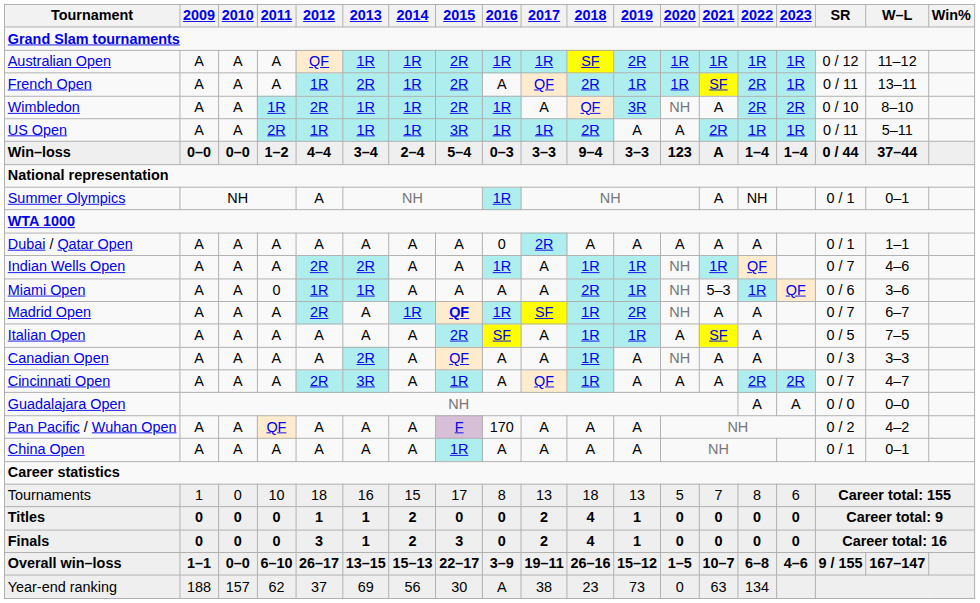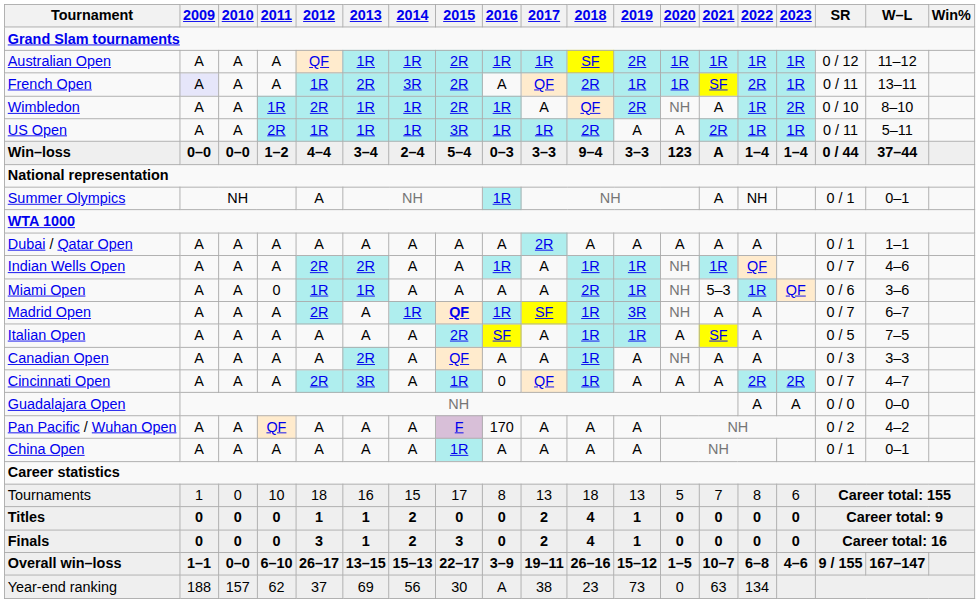 <table class="wikitable" style="text-align:center">
 <tr>
 <th>Tournament</th>
 <th><a href='#'>2009</a></th>
 <th><a href='#'>2010</a></th>
 <th><a href='#'>2011</a></th>
 <th><a href='#'>2012</a></th>
 <th><a href='#'>2013</a></th>
 <th><a href='#'>2014</a></th>
 <th><a href='#'>2015</a></th>
 <th><a href='#'>2016</a></th>
 <th><a href='#'>2017</a></th>
 <th><a href='#'>2018</a></th>
 <th><a href='#'>2019</a></th>
 <th><a href='#'>2020</a></th>
 <th><a href='#'>2021</a></th>
 <th><a href='#'>2022</a></th>
 <th><a href='#'>2023</a></th>
 <th>SR</th>
 <th>W–L</th>
 <th>Win%</th>
 </tr>
 <tr>
 <td colspan="19" align="left"><strong><a href='#'>Grand Slam tournaments</a></strong></td>
 </tr>
 <tr>
 <td align="left"><a href='#'>Australian Open</a></td>
 <td>A</td>
 <td>A</td>
 <td>A</td>
 <td bgcolor="ffebcd"><a href='#'>QF</a></td>
 <td bgcolor="afeeee"><a href='#'>1R</a></td>
 <td bgcolor="afeeee"><a href='#'>1R</a></td>
 <td bgcolor="afeeee"><a href='#'>2R</a></td>
 <td bgcolor="afeeee"><a href='#'>1R</a></td>
 <td bgcolor="afeeee"><a href='#'>1R</a></td>
 <td bgcolor="yellow"><a href='#'>SF</a></td>
 <td bgcolor="afeeee"><a href='#'>2R</a></td>
 <td bgcolor="afeeee"><a href='#'>1R</a></td>
 <td bgcolor="afeeee"><a href='#'>1R</a></td>
 <td bgcolor="afeeee"><a href='#'>1R</a></td>
 <td bgcolor="afeeee"><a href='#'>1R</a></td>
 <td>0 / 12</td>
 <td>11–12</td>
 <td></td>
 </tr>
 <tr>
 <td align="left"><a href='#'>French Open</a></td>
-<td>A</td>
+<td style="background: lavender;">A</td>
 <td>A</td>
 <td>A</td>
 <td bgcolor="afeeee"><a href='#'>1R</a></td>
 <td bgcolor="afeeee"><a href='#'>2R</a></td>
-<td bgcolor="afeeee"><a href='#'>1R</a></td>
+<td bgcolor="afeeee"><a href='#'>3R</a></td>
 <td bgcolor="afeeee"><a href='#'>2R</a></td>
 <td>A</td>
 <td bgcolor=ffebcd><a href='#'>QF</a></td>
 <td bgcolor=afeeee><a href='#'>2R</a></td>
 <td bgcolor="afeeee"><a href='#'>1R</a></td>
 <td bgcolor="afeeee"><a href='#'>1R</a></td>
 <td bgcolor=yellow><a href='#'>SF</a></td>
 <td bgcolor="afeeee"><a href='#'>2R</a></td>
 <td bgcolor=afeeee><a href='#'>1R</a></td>
 <td>0 / 11</td>
 <td>13–11</td>
 <td></td>
 </tr>
 <tr>
 <td align="left"><a href='#'>Wimbledon</a></td>
 <td>A</td>
 <td>A</td>
 <td bgcolor="afeeee"><a href='#'>1R</a></td>
 <td bgcolor="afeeee"><a href='#'>2R</a></td>
 <td bgcolor="afeeee"><a href='#'>1R</a></td>
 <td bgcolor="afeeee"><a href='#'>1R</a></td>
 <td bgcolor="afeeee"><a href='#'>2R</a></td>
 <td bgcolor="afeeee"><a href='#'>1R</a></td>
 <td>A</td>
 <td bgcolor="ffebcd"><a href='#'>QF</a></td>
-<td bgcolor="afeeee"><a href='#'>3R</a></td>
+<td bgcolor="afeeee"><a href='#'>2R</a></td>
 <td style="color:#767676">NH</td>
 <td>A</td>
-<td bgcolor="afeeee"><a href='#'>2R</a></td>
+<td bgcolor="afeeee"><a href='#'>1R</a></td>
 <td bgcolor=afeeee><a href='#'>2R</a></td>
 <td>0 / 10</td>
 <td>8–10</td>
 <td></td>
 </tr>
 <tr>
 <td align="left"><a href='#'>US Open</a></td>
 <td>A</td>
 <td>A</td>
 <td bgcolor="afeeee"><a href='#'>2R</a></td>
 <td bgcolor="afeeee"><a href='#'>1R</a></td>
 <td bgcolor="afeeee"><a href='#'>1R</a></td>
 <td bgcolor="afeeee"><a href='#'>1R</a></td>
 <td bgcolor="afeeee"><a href='#'>3R</a></td>
 <td bgcolor="afeeee"><a href='#'>1R</a></td>
 <td bgcolor="afeeee"><a href='#'>1R</a></td>
 <td bgcolor="afeeee"><a href='#'>2R</a></td>
 <td>A</td>
 <td>A</td>
 <td bgcolor="afeeee"><a href='#'>2R</a></td>
 <td bgcolor="afeeee"><a href='#'>1R</a></td>
 <td bgcolor="afeeee"><a href='#'>1R</a></td>
 <td>0 / 11</td>
 <td>5–11</td>
 <td></td>
 </tr>
 <tr style="background:#efefef;font-weight:bold">
 <td style="text-align:left">Win–loss</td>
 <td>0–0</td>
 <td>0–0</td>
 <td>1–2</td>
 <td>4–4</td>
 <td>3–4</td>
 <td>2–4</td>
 <td>5–4</td>
 <td>0–3</td>
 <td>3–3</td>
 <td>9–4</td>
 <td>3–3</td>
 <td>123</td>
 <td>A</td>
 <td>1–4</td>
 <td>1–4</td>
 <td>0 / 44</td>
 <td>37–44</td>
 <td></td>
 </tr>
 <tr>
 <td colspan="19" align="left"><strong>National representation</strong></td>
 </tr>
 <tr>
 <td align="left"><a href='#'>Summer Olympics</a></td>
 <td colspan="3">NH</td>
 <td>A</td>
 <td colspan="3" style="color:#767676">NH</td>
 <td bgcolor="afeeee"><a href='#'>1R</a></td>
 <td colspan="4" style="color:#767676">NH</td>
 <td>A</td>
 <td>NH</td>
 <td></td>
 <td>0 / 1</td>
 <td>0–1</td>
 <td></td>
 </tr>
 <tr>
 <td colspan="19" align="left"><strong><a href='#'>WTA 1000</a></strong></td>
 </tr>
 <tr>
 <td align="left"><a href='#'>Dubai</a> / <a href='#'>Qatar Open</a></td>
 <td>A</td>
 <td>A</td>
 <td>A</td>
 <td>A</td>
 <td>A</td>
 <td>A</td>
 <td>A</td>
-<td>0</td>
+<td>A</td>
 <td bgcolor="afeeee"><a href='#'>2R</a></td>
 <td>A</td>
 <td>A</td>
 <td>A</td>
 <td>A</td>
 <td>A</td>
 <td></td>
 <td>0 / 1</td>
 <td>1–1</td>
 <td></td>
 </tr>
 <tr>
 <td align="left"><a href='#'>Indian Wells Open</a></td>
 <td>A</td>
 <td>A</td>
 <td>A</td>
 <td bgcolor="afeeee"><a href='#'>2R</a></td>
 <td bgcolor="afeeee"><a href='#'>2R</a></td>
 <td>A</td>
 <td>A</td>
 <td bgcolor="afeeee"><a href='#'>1R</a></td>
 <td>A</td>
 <td bgcolor="afeeee"><a href='#'>1R</a></td>
 <td bgcolor="afeeee"><a href='#'>1R</a></td>
 <td style="color:#767676">NH</td>
 <td bgcolor="afeeee"><a href='#'>1R</a></td>
 <td bgcolor="ffebcd"><a href='#'>QF</a></td>
 <td></td>
 <td>0 / 7</td>
 <td>4–6</td>
 <td></td>
 </tr>
 <tr>
 <td align="left"><a href='#'>Miami Open</a></td>
 <td>A</td>
 <td>A</td>
 <td>0</td>
 <td bgcolor="afeeee"><a href='#'>1R</a></td>
 <td bgcolor="afeeee"><a href='#'>1R</a></td>
 <td>A</td>
 <td>A</td>
 <td>A</td>
 <td>A</td>
 <td bgcolor="afeeee"><a href='#'>2R</a></td>
 <td bgcolor="afeeee"><a href='#'>1R</a></td>
 <td style="color:#767676">NH</td>
 <td>5–3</td>
 <td bgcolor="afeeee"><a href='#'>1R</a></td>
 <td bgcolor="ffebcd"><a href='#'>QF</a></td>
 <td>0 / 6</td>
 <td>3–6</td>
 <td></td>
 </tr>
 <tr>
 <td align="left"><a href='#'>Madrid Open</a></td>
 <td>A</td>
 <td>A</td>
 <td>A</td>
 <td bgcolor="afeeee"><a href='#'>2R</a></td>
 <td>A</td>
 <td bgcolor="afeeee"><a href='#'>1R</a></td>
 <td bgcolor="ffebcd"><strong><a href='#'>QF</a></strong></td>
 <td bgcolor="afeeee"><a href='#'>1R</a></td>
 <td bgcolor="yellow"><a href='#'>SF</a></td>
 <td bgcolor="afeeee"><a href='#'>1R</a></td>
-<td bgcolor="afeeee"><a href='#'>2R</a></td>
+<td bgcolor="afeeee"><a href='#'>3R</a></td>
 <td style="color:#767676">NH</td>
 <td>A</td>
 <td>A</td>
 <td></td>
 <td>0 / 7</td>
 <td>6–7</td>
 <td></td>
 </tr>
 <tr>
 <td align="left"><a href='#'>Italian Open</a></td>
 <td>A</td>
 <td>A</td>
 <td>A</td>
 <td>A</td>
 <td>A</td>
 <td>A</td>
 <td bgcolor="afeeee"><a href='#'>2R</a></td>
 <td bgcolor="yellow"><a href='#'>SF</a></td>
 <td>A</td>
 <td bgcolor="afeeee"><a href='#'>1R</a></td>
 <td bgcolor="afeeee"><a href='#'>1R</a></td>
 <td>A</td>
 <td bgcolor="yellow"><a href='#'>SF</a></td>
 <td>A</td>
 <td></td>
 <td>0 / 5</td>
 <td>7–5</td>
 <td></td>
 </tr>
 <tr>
 <td align="left"><a href='#'>Canadian Open</a></td>
 <td>A</td>
 <td>A</td>
 <td>A</td>
 <td>A</td>
 <td bgcolor="afeeee"><a href='#'>2R</a></td>
 <td>A</td>
 <td bgcolor="ffebcd"><a href='#'>QF</a></td>
 <td>A</td>
 <td>A</td>
 <td bgcolor="afeeee"><a href='#'>1R</a></td>
 <td>A</td>
 <td style="color:#767676">NH</td>
 <td>A</td>
 <td>A</td>
 <td></td>
 <td>0 / 3</td>
 <td>3–3</td>
 <td></td>
 </tr>
 <tr>
 <td align="left"><a href='#'>Cincinnati Open</a></td>
 <td>A</td>
 <td>A</td>
 <td>A</td>
 <td bgcolor="afeeee"><a href='#'>2R</a></td>
 <td bgcolor="afeeee"><a href='#'>3R</a></td>
 <td>A</td>
 <td bgcolor="afeeee"><a href='#'>1R</a></td>
-<td>A</td>
+<td>0</td>
 <td bgcolor="ffebcd"><a href='#'>QF</a></td>
 <td bgcolor="afeeee"><a href='#'>1R</a></td>
 <td>A</td>
 <td>A</td>
 <td>A</td>
 <td bgcolor="afeeee"><a href='#'>2R</a></td>
 <td bgcolor="afeeee"><a href='#'>2R</a></td>
 <td>0 / 7</td>
 <td>4–7</td>
 <td></td>
 </tr>
 <tr>
 <td align="left"><a href='#'>Guadalajara Open</a></td>
 <td colspan="13" style="color:#767676">NH</td>
 <td>A</td>
 <td>A</td>
 <td>0 / 0</td>
 <td>0–0</td>
 <td></td>
 </tr>
 <tr>
 <td align="left"><a href='#'>Pan Pacific</a> / <a href='#'>Wuhan Open</a></td>
 <td>A</td>
 <td>A</td>
 <td bgcolor="ffebcd"><a href='#'>QF</a></td>
 <td>A</td>
 <td>A</td>
 <td>A</td>
 <td bgcolor="thistle"><a href='#'>F</a></td>
 <td>170</td>
 <td>A</td>
 <td>A</td>
 <td>A</td>
 <td colspan="4" style="color:#767676">NH</td>
 <td>0 / 2</td>
 <td>4–2</td>
 <td></td>
 </tr>
 <tr>
 <td align="left"><a href='#'>China Open</a></td>
 <td>A</td>
 <td>A</td>
 <td>A</td>
 <td>A</td>
 <td>A</td>
 <td>A</td>
 <td bgcolor="afeeee"><a href='#'>1R</a></td>
 <td>A</td>
 <td>A</td>
 <td>A</td>
 <td>A</td>
 <td colspan="3" style="color:#767676">NH</td>
 <td></td>
 <td>0 / 1</td>
 <td>0–1</td>
 <td></td>
 </tr>
 <tr>
 <td colspan="19" align="left"><strong>Career statistics</strong></td>
 </tr>
 <tr bgcolor=efefef>
 <td align=left>Tournaments</td>
 <td>1</td>
 <td>0</td>
 <td>10</td>
 <td>18</td>
 <td>16</td>
 <td>15</td>
 <td>17</td>
 <td>8</td>
 <td>13</td>
 <td>18</td>
 <td>13</td>
 <td>5</td>
 <td>7</td>
 <td>8</td>
 <td>6</td>
 <td colspan="3"><strong>Career total: 155</strong></td>
 </tr>
 <tr style="background:#efefef;font-weight:bold">
 <td align=left>Titles</td>
 <td>0</td>
 <td>0</td>
 <td>0</td>
 <td>1</td>
 <td>1</td>
 <td>2</td>
 <td>0</td>
 <td>0</td>
 <td>2</td>
 <td>4</td>
 <td>1</td>
 <td>0</td>
 <td>0</td>
 <td>0</td>
 <td>0</td>
 <td colspan="3">Career total: 9</td>
 </tr>
 <tr style="background:#efefef;font-weight:bold">
 <td align=left>Finals</td>
 <td>0</td>
 <td>0</td>
 <td>0</td>
 <td>3</td>
 <td>1</td>
 <td>2</td>
 <td>3</td>
 <td>0</td>
 <td>2</td>
 <td>4</td>
 <td>1</td>
 <td>0</td>
 <td>0</td>
 <td>0</td>
 <td>0</td>
 <td colspan="3">Career total: 16</td>
 </tr>
 <tr style="background:#efefef;font-weight:bold">
 <td align=left>Overall win–loss</td>
 <td>1–1</td>
 <td>0–0</td>
 <td>6–10</td>
 <td>26–17</td>
 <td>13–15</td>
 <td>15–13</td>
 <td>22–17</td>
 <td>3–9</td>
 <td>19–11</td>
 <td>26–16</td>
 <td>15–12</td>
 <td>1–5</td>
 <td>10–7</td>
 <td>6–8</td>
 <td>4–6</td>
 <td>9 / 155</td>
 <td>167–147</td>
 <td></td>
 </tr>
 <tr bgcolor=efefef>
 <td align=left>Year-end ranking</td>
 <td>188</td>
 <td>157</td>
 <td>62</td>
 <td>37</td>
 <td>69</td>
 <td>56</td>
 <td>30</td>
 <td>A</td>
 <td>38</td>
 <td>23</td>
 <td>73</td>
 <td>0</td>
 <td>63</td>
 <td>134</td>
 <td></td>
 <td colspan="3"></td>
 </tr>
 </table>
